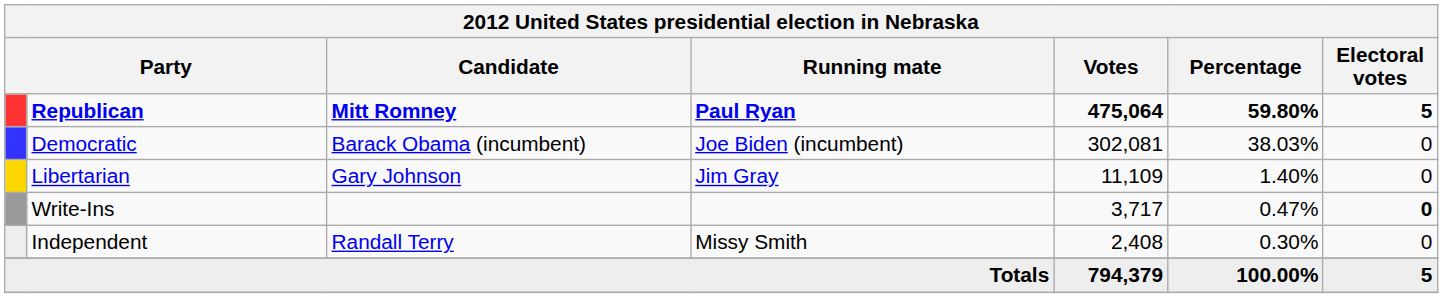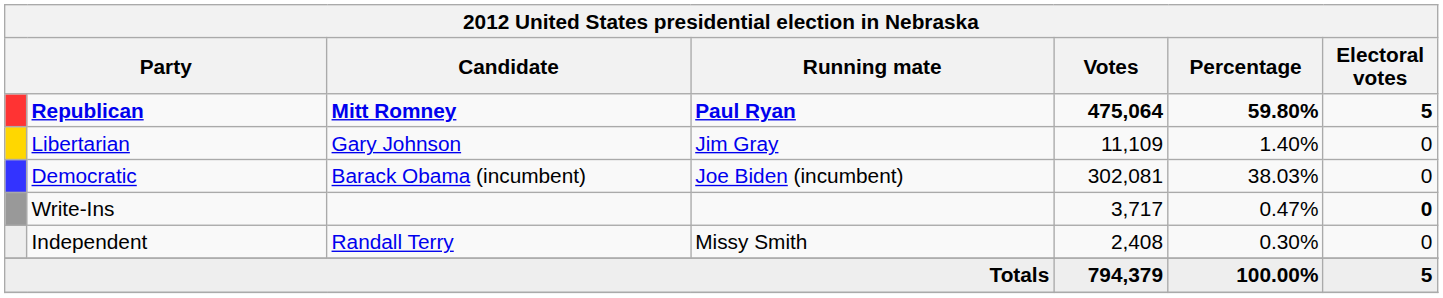 <table class="wikitable" style="font-size: 95%;">
 <tr>
 <th colspan="7">2012 United States presidential election in Nebraska</th>
 </tr>
 <tr>
 <th colspan="2" style="width: 15em">Party</th>
 <th style="width: 17em">Candidate</th>
 <th style="width: 17em">Running mate</th>
 <th style="width: 5em">Votes</th>
 <th style="width: 7em">Percentage</th>
 <th style="width: 5em">Electoral votes</th>
 </tr>
 <tr>
 <th style="background-color:#FF3333; width: 3px"></th>
 <td style="width: 130px"><strong><a href='#'>Republican</a></strong></td>
 <td><strong><a href='#'>Mitt Romney</a></strong></td>
 <td><strong><a href='#'>Paul Ryan</a></strong></td>
 <td align="right"><strong>475,064</strong></td>
 <td align="right"><strong>59.80%</strong></td>
 <td align="right"><strong>5</strong></td>
 </tr>
 <tr>
+<th style="background-color:#FFD700; width: 3px"></th>
+<td style="width: 130px"><a href='#'>Libertarian</a></td>
+<td><a href='#'>Gary Johnson</a></td>
+<td><a href='#'>Jim Gray</a></td>
+<td align="right">11,109</td>
+<td align="right">1.40%</td>
+<td align="right">0</td>
+</tr>
+<tr>
 <th style="background-color:#3333FF; width: 3px"></th>
 <td style="width: 130px"><a href='#'>Democratic</a></td>
 <td><a href='#'>Barack Obama</a> (incumbent)</td>
 <td><a href='#'>Joe Biden</a> (incumbent)</td>
 <td align="right">302,081</td>
 <td align="right">38.03%</td>
-<td align="right">0</td>
-</tr>
-<tr>
-<th style="background-color:#FFD700; width: 3px"></th>
-<td style="width: 130px"><a href='#'>Libertarian</a></td>
-<td><a href='#'>Gary Johnson</a></td>
-<td><a href='#'>Jim Gray</a></td>
-<td align="right">11,109</td>
-<td align="right">1.40%</td>
 <td align="right">0</td>
 </tr>
 <tr>
 <th style="background-color:#999999; width: 3px"></th>
 <td style="width: 130px">Write-Ins</td>
 <td></td>
 <td></td>
 <td align="right">3,717</td>
 <td align="right">0.47%</td>
 <td align="right"><strong>0</strong></td>
 </tr>
 <tr>
 <th style="background-color:#eeeeee; width: 3px"></th>
 <td style="width: 130px">Independent</td>
 <td><a href='#'>Randall Terry</a></td>
 <td>Missy Smith</td>
 <td align="right">2,408</td>
 <td align="right">0.30%</td>
 <td align="right">0</td>
 </tr>
 <tr>
 </tr>
 <tr bgcolor="#EEEEEE">
 <td colspan="4" align="right"><strong>Totals</strong></td>
 <td align="right"><strong>794,379</strong></td>
 <td align="right"><strong>100.00%</strong></td>
 <td align="right"><strong>5</strong></td>
 </tr>
 <tr bgcolor="#EEEEEE">
 </tr>
 </table>
